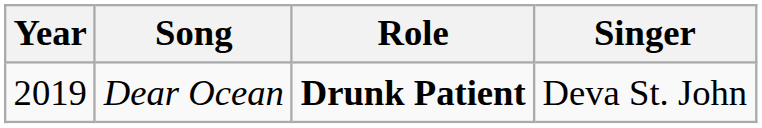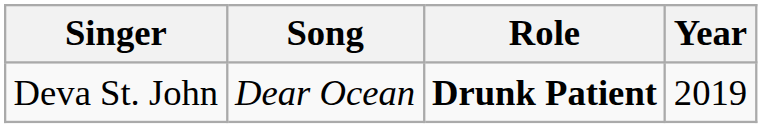 <table class="wikitable sortable">
 <tr>
-<th>Year</th>
+<th>Singer</th>
 <th>Song</th>
 <th>Role</th>
-<th>Singer</th>
+<th>Year</th>
 </tr>
 <tr>
-<td>2019</td>
+<td>Deva St. John</td>
 <td><em>Dear Ocean</em></td>
 <td><strong>Drunk Patient</strong></td>
-<td>Deva St. John</td>
+<td>2019</td>
 </tr>
 </table>
